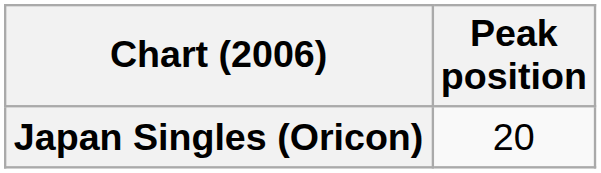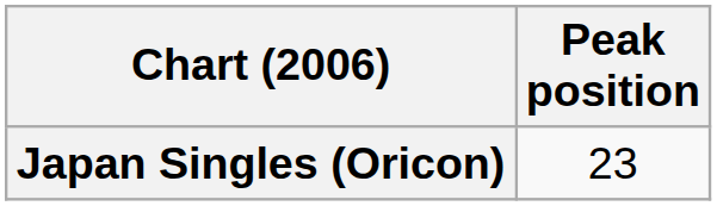 <table class="wikitable plainrowheaders">
 <tr>
 <th>Chart (2006)</th>
 <th>Peak<br>position</th>
 </tr>
 <tr>
 <th scope="row">Japan Singles (Oricon)</th>
-<td align="center">20</td>
+<td align="center">23</td>
 </tr>
 </table>
